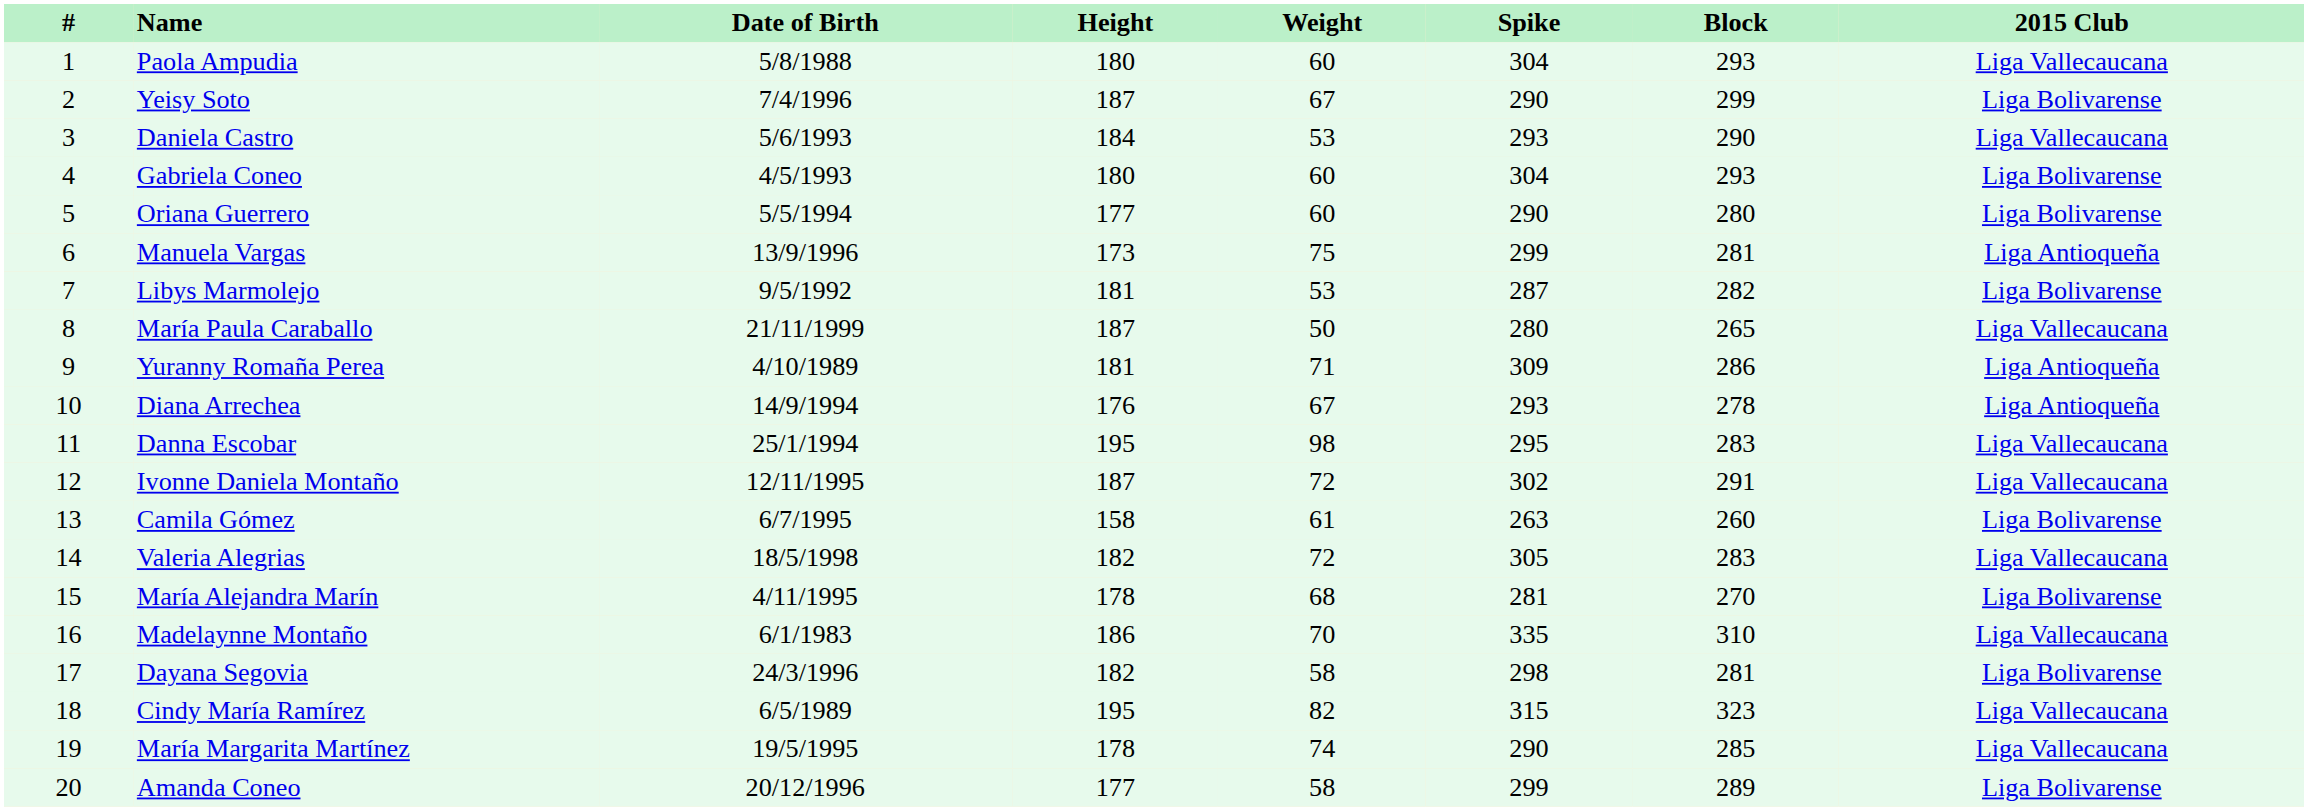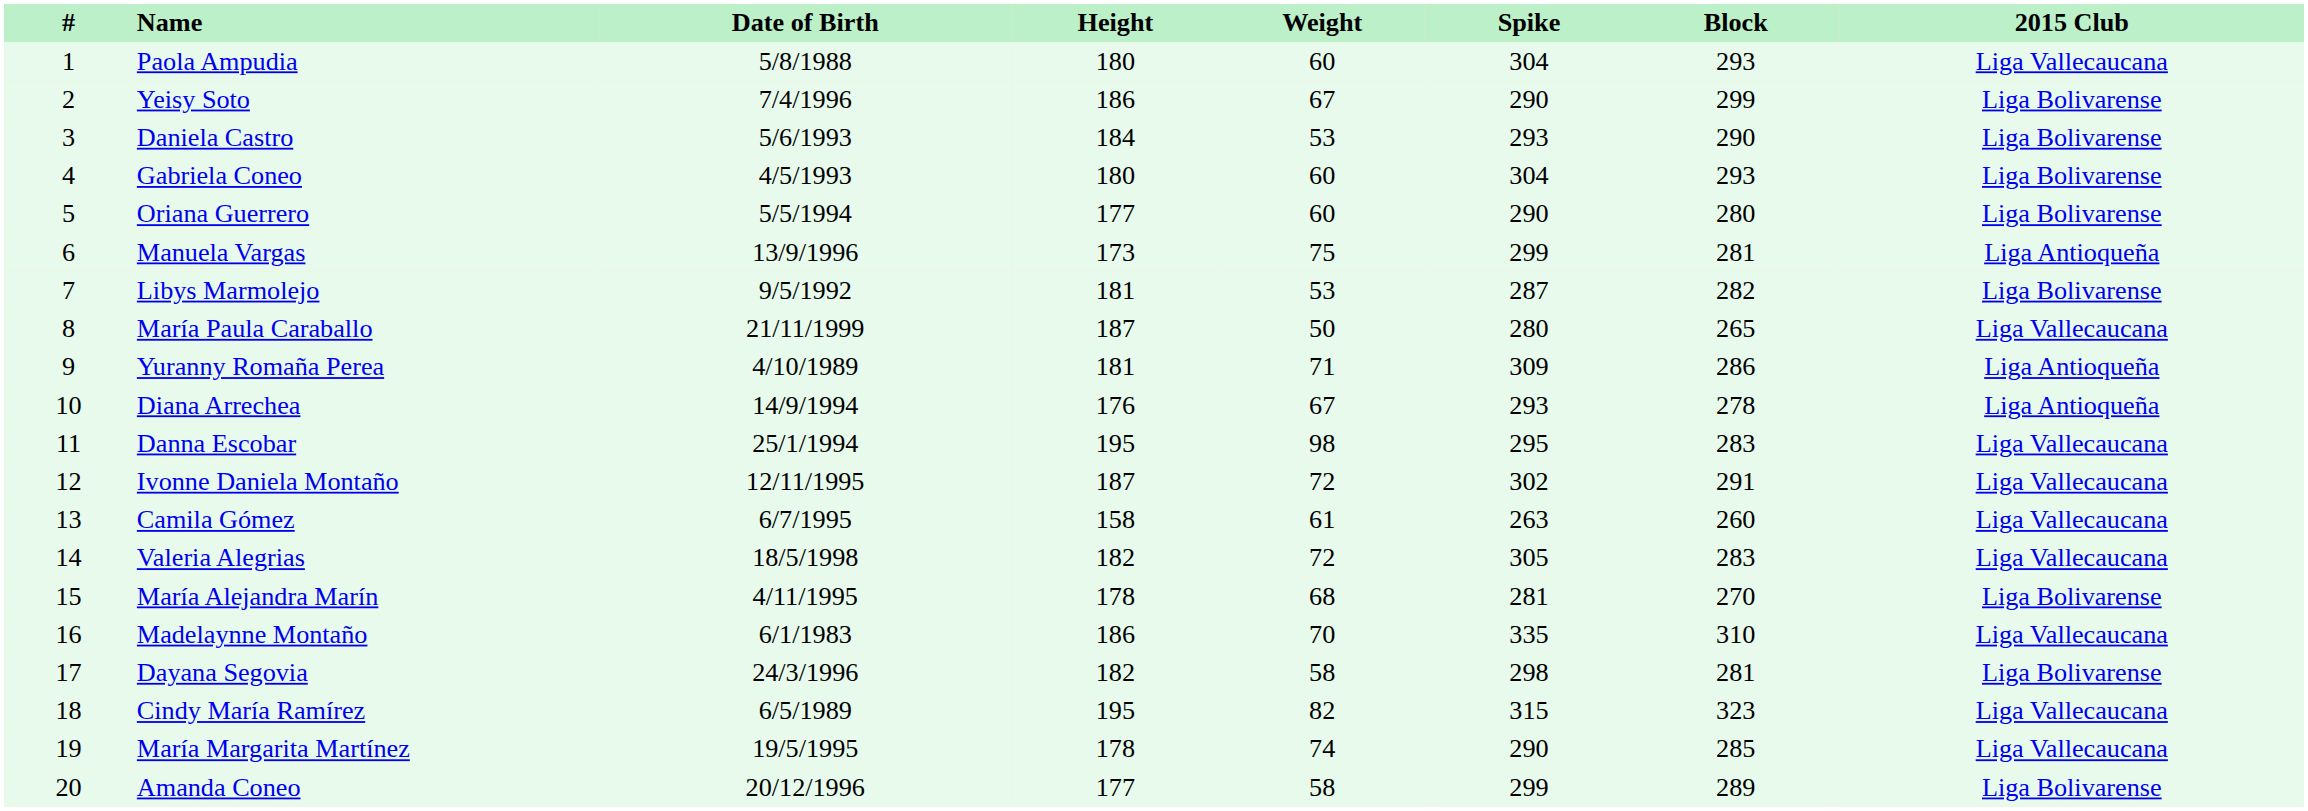 <table border=0 cellpadding=2 cellspacing=0  |- bgcolor=#FFECCE style="text-align:center; font-size:90%;" width=100%>
 <tr bgcolor=#BBF0C9>
 <th width=5%>#</th>
 <th width=18% align=left>Name</th>
 <th width=16%>Date of Birth</th>
 <th width=8%>Height</th>
 <th width=8%>Weight</th>
 <th width=8%>Spike</th>
 <th width=8%>Block</th>
 <th width=18%>2015 Club</th>
 </tr>
 <tr bgcolor=#E7FAEC>
 <td>1</td>
 <td align=left><a href='#'>Paola Ampudia</a></td>
 <td>5/8/1988</td>
 <td>180</td>
 <td>60</td>
 <td>304</td>
 <td>293</td>
 <td><a href='#'>Liga Vallecaucana</a></td>
 </tr>
 <tr bgcolor=#E7FAEC>
 <td>2</td>
 <td align=left><a href='#'>Yeisy Soto</a></td>
 <td>7/4/1996</td>
-<td>187</td>
+<td>186</td>
 <td>67</td>
 <td>290</td>
 <td>299</td>
 <td><a href='#'>Liga Bolivarense</a></td>
 </tr>
 <tr bgcolor=#E7FAEC>
 <td>3</td>
 <td align=left><a href='#'>Daniela Castro</a></td>
 <td>5/6/1993</td>
 <td>184</td>
 <td>53</td>
 <td>293</td>
 <td>290</td>
-<td><a href='#'>Liga Vallecaucana</a></td>
+<td><a href='#'>Liga Bolivarense</a></td>
 </tr>
 <tr bgcolor=#E7FAEC>
 <td>4</td>
 <td align=left><a href='#'>Gabriela Coneo</a></td>
 <td>4/5/1993</td>
 <td>180</td>
 <td>60</td>
 <td>304</td>
 <td>293</td>
 <td><a href='#'>Liga Bolivarense</a></td>
 </tr>
 <tr bgcolor=#E7FAEC>
 <td>5</td>
 <td align=left><a href='#'>Oriana Guerrero</a></td>
 <td>5/5/1994</td>
 <td>177</td>
 <td>60</td>
 <td>290</td>
 <td>280</td>
 <td><a href='#'>Liga Bolivarense</a></td>
 </tr>
 <tr bgcolor=#E7FAEC>
 <td>6</td>
 <td align=left><a href='#'>Manuela Vargas</a></td>
 <td>13/9/1996</td>
 <td>173</td>
 <td>75</td>
 <td>299</td>
 <td>281</td>
 <td><a href='#'>Liga Antioqueña</a></td>
 </tr>
 <tr bgcolor=#E7FAEC>
 <td>7</td>
 <td align=left><a href='#'>Libys Marmolejo</a></td>
 <td>9/5/1992</td>
 <td>181</td>
 <td>53</td>
 <td>287</td>
 <td>282</td>
 <td><a href='#'>Liga Bolivarense</a></td>
 </tr>
 <tr bgcolor=#E7FAEC>
 <td>8</td>
 <td align=left><a href='#'>María Paula Caraballo</a></td>
 <td>21/11/1999</td>
 <td>187</td>
 <td>50</td>
 <td>280</td>
 <td>265</td>
 <td><a href='#'>Liga Vallecaucana</a></td>
 </tr>
 <tr bgcolor=#E7FAEC>
 <td>9</td>
 <td align=left><a href='#'>Yuranny Romaña Perea</a></td>
 <td>4/10/1989</td>
 <td>181</td>
 <td>71</td>
 <td>309</td>
 <td>286</td>
 <td><a href='#'>Liga Antioqueña</a></td>
 </tr>
 <tr bgcolor=#E7FAEC>
 <td>10</td>
 <td align=left><a href='#'>Diana Arrechea</a></td>
 <td>14/9/1994</td>
 <td>176</td>
 <td>67</td>
 <td>293</td>
 <td>278</td>
 <td><a href='#'>Liga Antioqueña</a></td>
 </tr>
 <tr bgcolor=#E7FAEC>
 <td>11</td>
 <td align=left><a href='#'>Danna Escobar</a></td>
 <td>25/1/1994</td>
 <td>195</td>
 <td>98</td>
 <td>295</td>
 <td>283</td>
 <td><a href='#'>Liga Vallecaucana</a></td>
 </tr>
 <tr bgcolor=#E7FAEC>
 <td>12</td>
 <td align=left><a href='#'>Ivonne Daniela Montaño</a></td>
 <td>12/11/1995</td>
 <td>187</td>
 <td>72</td>
 <td>302</td>
 <td>291</td>
 <td><a href='#'>Liga Vallecaucana</a></td>
 </tr>
 <tr bgcolor=#E7FAEC>
 <td>13</td>
 <td align=left><a href='#'>Camila Gómez</a></td>
 <td>6/7/1995</td>
 <td>158</td>
 <td>61</td>
 <td>263</td>
 <td>260</td>
-<td><a href='#'>Liga Bolivarense</a></td>
+<td><a href='#'>Liga Vallecaucana</a></td>
 </tr>
 <tr bgcolor=#E7FAEC>
 <td>14</td>
 <td align=left><a href='#'>Valeria Alegrias</a></td>
 <td>18/5/1998</td>
 <td>182</td>
 <td>72</td>
 <td>305</td>
 <td>283</td>
 <td><a href='#'>Liga Vallecaucana</a></td>
 </tr>
 <tr bgcolor=#E7FAEC>
 <td>15</td>
 <td align=left><a href='#'>María Alejandra Marín</a></td>
 <td>4/11/1995</td>
 <td>178</td>
 <td>68</td>
 <td>281</td>
 <td>270</td>
 <td><a href='#'>Liga Bolivarense</a></td>
 </tr>
 <tr bgcolor=#E7FAEC>
 <td>16</td>
 <td align=left><a href='#'>Madelaynne Montaño</a></td>
 <td>6/1/1983</td>
 <td>186</td>
 <td>70</td>
 <td>335</td>
 <td>310</td>
 <td><a href='#'>Liga Vallecaucana</a></td>
 </tr>
 <tr bgcolor=#E7FAEC>
 <td>17</td>
 <td align=left><a href='#'>Dayana Segovia</a></td>
 <td>24/3/1996</td>
 <td>182</td>
 <td>58</td>
 <td>298</td>
 <td>281</td>
 <td><a href='#'>Liga Bolivarense</a></td>
 </tr>
 <tr bgcolor=#E7FAEC>
 <td>18</td>
 <td align=left><a href='#'>Cindy María Ramírez</a></td>
 <td>6/5/1989</td>
 <td>195</td>
 <td>82</td>
 <td>315</td>
 <td>323</td>
 <td><a href='#'>Liga Vallecaucana</a></td>
 </tr>
 <tr bgcolor=#E7FAEC>
 <td>19</td>
 <td align=left><a href='#'>María Margarita Martínez</a></td>
 <td>19/5/1995</td>
 <td>178</td>
 <td>74</td>
 <td>290</td>
 <td>285</td>
 <td><a href='#'>Liga Vallecaucana</a></td>
 </tr>
 <tr bgcolor=#E7FAEC>
 <td>20</td>
 <td align=left><a href='#'>Amanda Coneo</a></td>
 <td>20/12/1996</td>
 <td>177</td>
 <td>58</td>
 <td>299</td>
 <td>289</td>
 <td><a href='#'>Liga Bolivarense</a></td>
 </tr>
 <tr bgcolor=#E7FAEC>
 </tr>
 </table>
